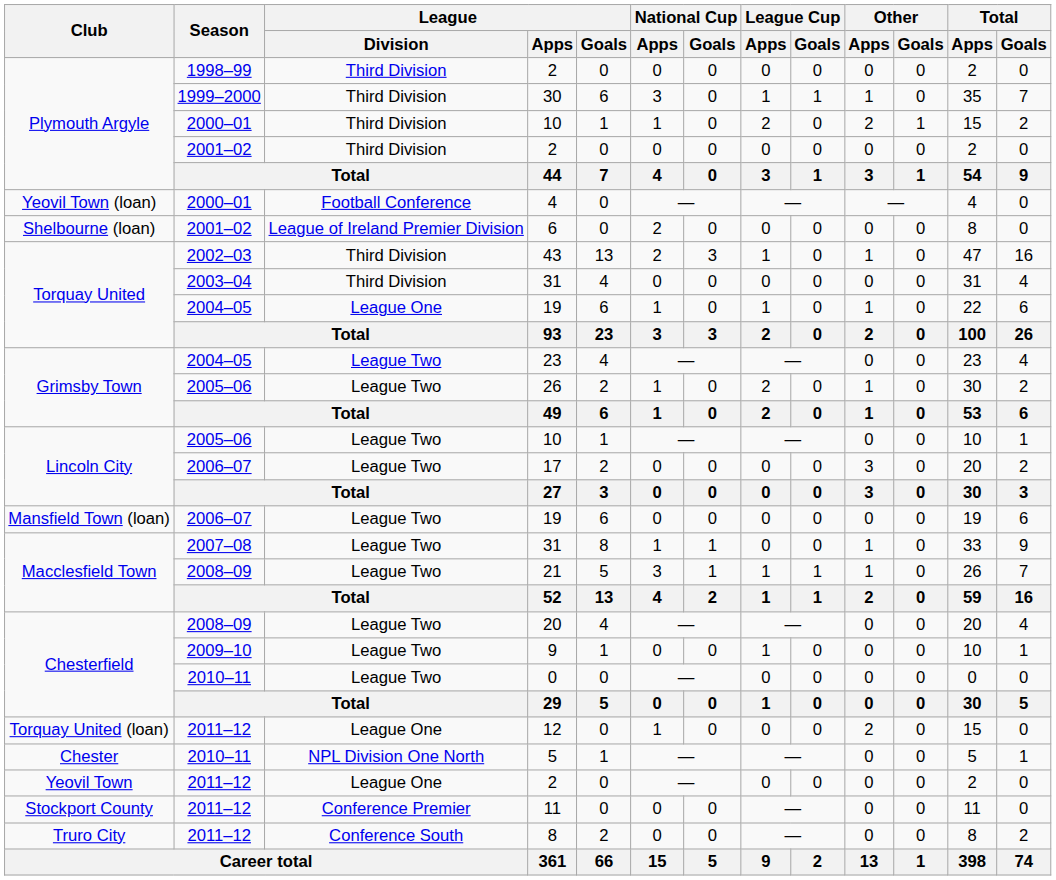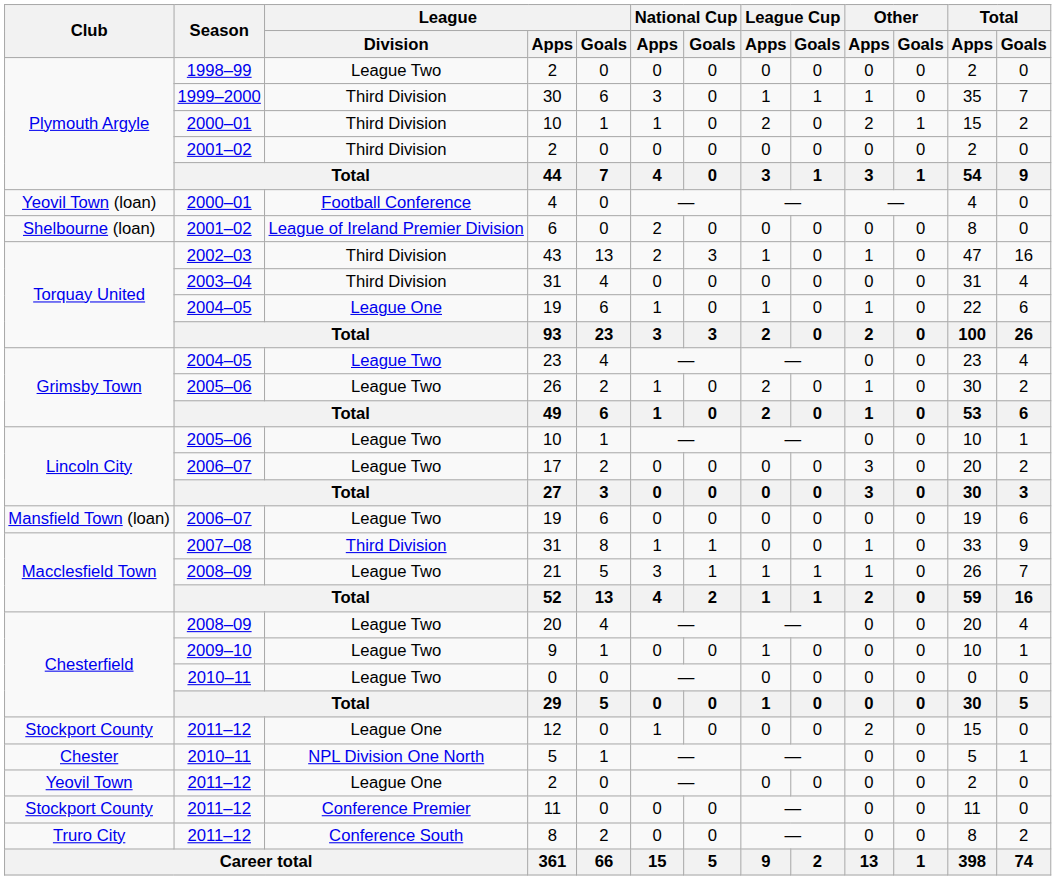 <table class="wikitable" style="text-align: center;">
 <tr>
 <th rowspan="2">Club</th>
 <th rowspan="2">Season</th>
 <th colspan="3">League</th>
 <th colspan="2">National Cup</th>
 <th colspan="2">League Cup</th>
 <th colspan="2">Other</th>
 <th colspan="2">Total</th>
 </tr>
 <tr>
 <th>Division</th>
 <th>Apps</th>
 <th>Goals</th>
 <th>Apps</th>
 <th>Goals</th>
 <th>Apps</th>
 <th>Goals</th>
 <th>Apps</th>
 <th>Goals</th>
 <th>Apps</th>
 <th>Goals</th>
 </tr>
 <tr>
 <td rowspan="5"><a href='#'>Plymouth Argyle</a></td>
 <td><a href='#'>1998–99</a></td>
-<td><a href='#'>Third Division</a></td>
+<td>League Two</td>
 <td>2</td>
 <td>0</td>
 <td>0</td>
 <td>0</td>
 <td>0</td>
 <td>0</td>
 <td>0</td>
 <td>0</td>
 <td>2</td>
 <td>0</td>
 </tr>
 <tr>
 <td><a href='#'>1999–2000</a></td>
 <td>Third Division</td>
 <td>30</td>
 <td>6</td>
 <td>3</td>
 <td>0</td>
 <td>1</td>
 <td>1</td>
 <td>1</td>
 <td>0</td>
 <td>35</td>
 <td>7</td>
 </tr>
 <tr>
 <td><a href='#'>2000–01</a></td>
 <td>Third Division</td>
 <td>10</td>
 <td>1</td>
 <td>1</td>
 <td>0</td>
 <td>2</td>
 <td>0</td>
 <td>2</td>
 <td>1</td>
 <td>15</td>
 <td>2</td>
 </tr>
 <tr>
 <td><a href='#'>2001–02</a></td>
 <td>Third Division</td>
 <td>2</td>
 <td>0</td>
 <td>0</td>
 <td>0</td>
 <td>0</td>
 <td>0</td>
 <td>0</td>
 <td>0</td>
 <td>2</td>
 <td>0</td>
 </tr>
 <tr>
 <th colspan="2">Total</th>
 <th>44</th>
 <th>7</th>
 <th>4</th>
 <th>0</th>
 <th>3</th>
 <th>1</th>
 <th>3</th>
 <th>1</th>
 <th>54</th>
 <th>9</th>
 </tr>
 <tr>
 <td><a href='#'>Yeovil Town</a> (loan)</td>
 <td><a href='#'>2000–01</a></td>
 <td><a href='#'>Football Conference</a></td>
 <td>4</td>
 <td>0</td>
 <td colspan="2">—</td>
 <td colspan="2">—</td>
 <td colspan="2">—</td>
 <td>4</td>
 <td>0</td>
 </tr>
 <tr>
 <td><a href='#'>Shelbourne</a> (loan)</td>
 <td><a href='#'>2001–02</a></td>
 <td><a href='#'>League of Ireland Premier Division</a></td>
 <td>6</td>
 <td>0</td>
 <td>2</td>
 <td>0</td>
 <td>0</td>
 <td>0</td>
 <td>0</td>
 <td>0</td>
 <td>8</td>
 <td>0</td>
 </tr>
 <tr>
 <td rowspan="4"><a href='#'>Torquay United</a></td>
 <td><a href='#'>2002–03</a></td>
 <td>Third Division</td>
 <td>43</td>
 <td>13</td>
 <td>2</td>
 <td>3</td>
 <td>1</td>
 <td>0</td>
 <td>1</td>
 <td>0</td>
 <td>47</td>
 <td>16</td>
 </tr>
 <tr>
 <td><a href='#'>2003–04</a></td>
 <td>Third Division</td>
 <td>31</td>
 <td>4</td>
 <td>0</td>
 <td>0</td>
 <td>0</td>
 <td>0</td>
 <td>0</td>
 <td>0</td>
 <td>31</td>
 <td>4</td>
 </tr>
 <tr>
 <td><a href='#'>2004–05</a></td>
 <td><a href='#'>League One</a></td>
 <td>19</td>
 <td>6</td>
 <td>1</td>
 <td>0</td>
 <td>1</td>
 <td>0</td>
 <td>1</td>
 <td>0</td>
 <td>22</td>
 <td>6</td>
 </tr>
 <tr>
 <th colspan="2">Total</th>
 <th>93</th>
 <th>23</th>
 <th>3</th>
 <th>3</th>
 <th>2</th>
 <th>0</th>
 <th>2</th>
 <th>0</th>
 <th>100</th>
 <th>26</th>
 </tr>
 <tr>
 <td rowspan="3"><a href='#'>Grimsby Town</a></td>
 <td><a href='#'>2004–05</a></td>
 <td><a href='#'>League Two</a></td>
 <td>23</td>
 <td>4</td>
 <td colspan="2">—</td>
 <td colspan="2">—</td>
 <td>0</td>
 <td>0</td>
 <td>23</td>
 <td>4</td>
 </tr>
 <tr>
 <td><a href='#'>2005–06</a></td>
 <td>League Two</td>
 <td>26</td>
 <td>2</td>
 <td>1</td>
 <td>0</td>
 <td>2</td>
 <td>0</td>
 <td>1</td>
 <td>0</td>
 <td>30</td>
 <td>2</td>
 </tr>
 <tr>
 <th colspan="2">Total</th>
 <th>49</th>
 <th>6</th>
 <th>1</th>
 <th>0</th>
 <th>2</th>
 <th>0</th>
 <th>1</th>
 <th>0</th>
 <th>53</th>
 <th>6</th>
 </tr>
 <tr>
 <td rowspan="3"><a href='#'>Lincoln City</a></td>
 <td><a href='#'>2005–06</a></td>
 <td>League Two</td>
 <td>10</td>
 <td>1</td>
 <td colspan="2">—</td>
 <td colspan="2">—</td>
 <td>0</td>
 <td>0</td>
 <td>10</td>
 <td>1</td>
 </tr>
 <tr>
 <td><a href='#'>2006–07</a></td>
 <td>League Two</td>
 <td>17</td>
 <td>2</td>
 <td>0</td>
 <td>0</td>
 <td>0</td>
 <td>0</td>
 <td>3</td>
 <td>0</td>
 <td>20</td>
 <td>2</td>
 </tr>
 <tr>
 <th colspan="2">Total</th>
 <th>27</th>
 <th>3</th>
 <th>0</th>
 <th>0</th>
 <th>0</th>
 <th>0</th>
 <th>3</th>
 <th>0</th>
 <th>30</th>
 <th>3</th>
 </tr>
 <tr>
 <td><a href='#'>Mansfield Town</a> (loan)</td>
 <td><a href='#'>2006–07</a></td>
 <td>League Two</td>
 <td>19</td>
 <td>6</td>
 <td>0</td>
 <td>0</td>
 <td>0</td>
 <td>0</td>
 <td>0</td>
 <td>0</td>
 <td>19</td>
 <td>6</td>
 </tr>
 <tr>
 <td rowspan="3"><a href='#'>Macclesfield Town</a></td>
 <td><a href='#'>2007–08</a></td>
-<td>League Two</td>
+<td><a href='#'>Third Division</a></td>
 <td>31</td>
 <td>8</td>
 <td>1</td>
 <td>1</td>
 <td>0</td>
 <td>0</td>
 <td>1</td>
 <td>0</td>
 <td>33</td>
 <td>9</td>
 </tr>
 <tr>
 <td><a href='#'>2008–09</a></td>
 <td>League Two</td>
 <td>21</td>
 <td>5</td>
 <td>3</td>
 <td>1</td>
 <td>1</td>
 <td>1</td>
 <td>1</td>
 <td>0</td>
 <td>26</td>
 <td>7</td>
 </tr>
 <tr>
 <th colspan="2">Total</th>
 <th>52</th>
 <th>13</th>
 <th>4</th>
 <th>2</th>
 <th>1</th>
 <th>1</th>
 <th>2</th>
 <th>0</th>
 <th>59</th>
 <th>16</th>
 </tr>
 <tr>
 <td rowspan="4"><a href='#'>Chesterfield</a></td>
 <td><a href='#'>2008–09</a></td>
 <td>League Two</td>
 <td>20</td>
 <td>4</td>
 <td colspan="2">—</td>
 <td colspan="2">—</td>
 <td>0</td>
 <td>0</td>
 <td>20</td>
 <td>4</td>
 </tr>
 <tr>
 <td><a href='#'>2009–10</a></td>
 <td>League Two</td>
 <td>9</td>
 <td>1</td>
 <td>0</td>
 <td>0</td>
 <td>1</td>
 <td>0</td>
 <td>0</td>
 <td>0</td>
 <td>10</td>
 <td>1</td>
 </tr>
 <tr>
 <td><a href='#'>2010–11</a></td>
 <td>League Two</td>
 <td>0</td>
 <td>0</td>
 <td colspan="2">—</td>
 <td>0</td>
 <td>0</td>
 <td>0</td>
 <td>0</td>
 <td>0</td>
 <td>0</td>
 </tr>
 <tr>
 <th colspan="2">Total</th>
 <th>29</th>
 <th>5</th>
 <th>0</th>
 <th>0</th>
 <th>1</th>
 <th>0</th>
 <th>0</th>
 <th>0</th>
 <th>30</th>
 <th>5</th>
 </tr>
 <tr>
-<td><a href='#'>Torquay United</a> (loan)</td>
+<td><a href='#'>Stockport County</a></td>
 <td><a href='#'>2011–12</a></td>
 <td>League One</td>
 <td>12</td>
 <td>0</td>
 <td>1</td>
 <td>0</td>
 <td>0</td>
 <td>0</td>
 <td>2</td>
 <td>0</td>
 <td>15</td>
 <td>0</td>
 </tr>
 <tr>
 <td><a href='#'>Chester</a></td>
 <td><a href='#'>2010–11</a></td>
 <td><a href='#'>NPL Division One North</a></td>
 <td>5</td>
 <td>1</td>
 <td colspan="2">—</td>
 <td colspan="2">—</td>
 <td>0</td>
 <td>0</td>
 <td>5</td>
 <td>1</td>
 </tr>
 <tr>
 <td><a href='#'>Yeovil Town</a></td>
 <td><a href='#'>2011–12</a></td>
 <td>League One</td>
 <td>2</td>
 <td>0</td>
 <td colspan="2">—</td>
 <td>0</td>
 <td>0</td>
 <td>0</td>
 <td>0</td>
 <td>2</td>
 <td>0</td>
 </tr>
 <tr>
 <td><a href='#'>Stockport County</a></td>
 <td><a href='#'>2011–12</a></td>
 <td><a href='#'>Conference Premier</a></td>
 <td>11</td>
 <td>0</td>
 <td>0</td>
 <td>0</td>
 <td colspan="2">—</td>
 <td>0</td>
 <td>0</td>
 <td>11</td>
 <td>0</td>
 </tr>
 <tr>
 <td><a href='#'>Truro City</a></td>
 <td><a href='#'>2011–12</a></td>
 <td><a href='#'>Conference South</a></td>
 <td>8</td>
 <td>2</td>
 <td>0</td>
 <td>0</td>
 <td colspan="2">—</td>
 <td>0</td>
 <td>0</td>
 <td>8</td>
 <td>2</td>
 </tr>
 <tr>
 <th colspan="3">Career total</th>
 <th>361</th>
 <th>66</th>
 <th>15</th>
 <th>5</th>
 <th>9</th>
 <th>2</th>
 <th>13</th>
 <th>1</th>
 <th>398</th>
 <th>74</th>
 </tr>
 </table>
